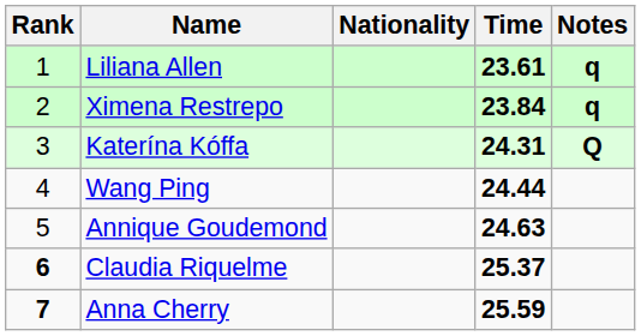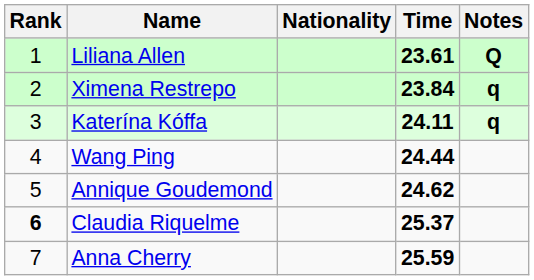 <table class="wikitable sortable" style="text-align:center">
 <tr>
 <th>Rank</th>
 <th>Name</th>
 <th>Nationality</th>
 <th>Time</th>
 <th>Notes</th>
 </tr>
 <tr bgcolor=ccffcc>
 <td>1</td>
 <td align=left><a href='#'>Liliana Allen</a></td>
 <td align=left></td>
 <td><strong>23.61</strong></td>
-<td><strong>q</strong></td>
+<td><strong>Q</strong></td>
 </tr>
 <tr bgcolor=ccffcc>
 <td>2</td>
 <td align=left><a href='#'>Ximena Restrepo</a></td>
 <td align=left></td>
 <td><strong>23.84</strong></td>
 <td><strong>q</strong></td>
 </tr>
 <tr bgcolor=ddffdd>
 <td>3</td>
 <td align=left><a href='#'>Katerína Kóffa</a></td>
 <td align=left></td>
-<td><strong>24.31</strong></td>
-<td><strong>Q</strong></td>
+<td><strong>24.11</strong></td>
+<td><strong>q</strong></td>
 </tr>
 <tr>
 <td>4</td>
 <td align=left><a href='#'>Wang Ping</a></td>
 <td align=left></td>
 <td><strong>24.44</strong></td>
 <td></td>
 </tr>
 <tr>
 <td>5</td>
 <td align=left><a href='#'>Annique Goudemond</a></td>
 <td align=left></td>
-<td><strong>24.63</strong></td>
+<td><strong>24.62</strong></td>
 <td></td>
 </tr>
 <tr>
 <td><strong>6</strong></td>
 <td align=left><a href='#'>Claudia Riquelme</a></td>
 <td align=left></td>
 <td><strong>25.37</strong></td>
 <td></td>
 </tr>
 <tr>
-<td><strong>7</strong></td>
+<td>7</td>
 <td align=left><a href='#'>Anna Cherry</a></td>
 <td align=left></td>
 <td><strong>25.59</strong></td>
 <td></td>
 </tr>
 </table>
